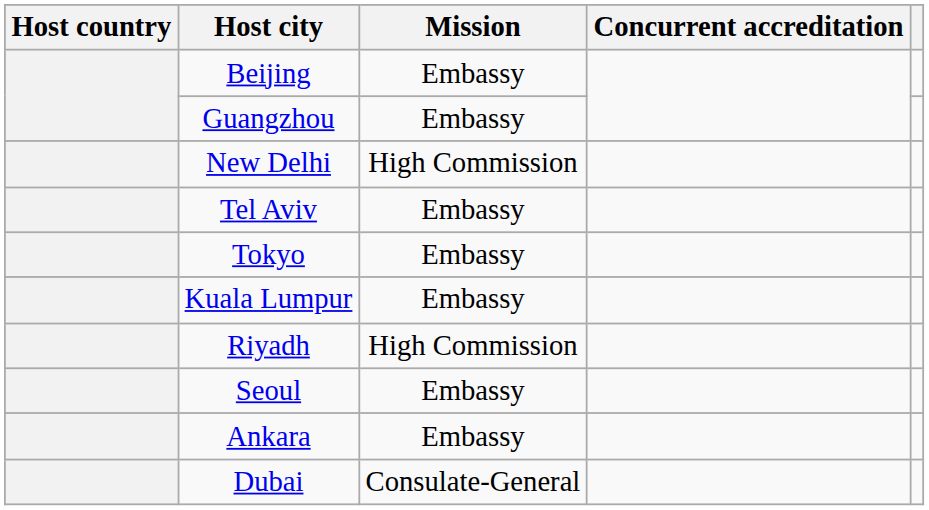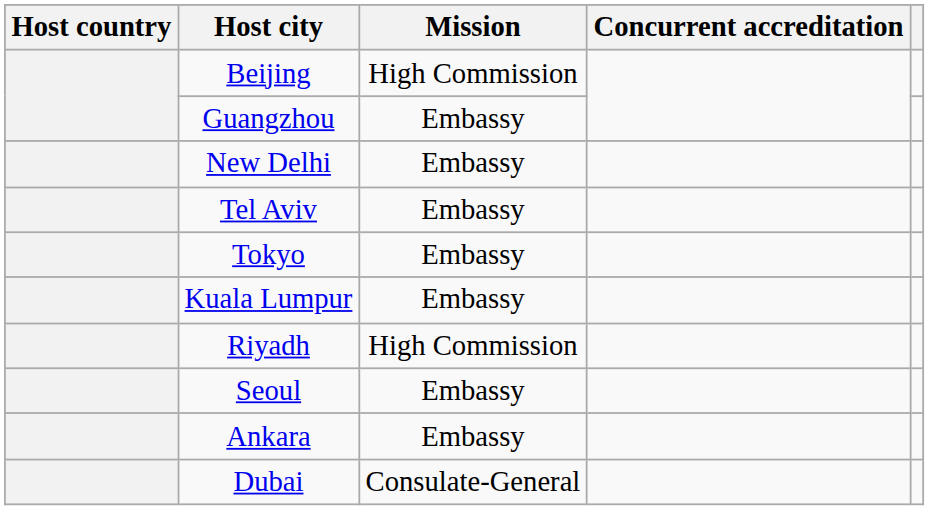 <table class="wikitable plainrowheaders" style="text-align:center;">
 <tr>
 <th scope="col">Host country</th>
 <th scope="col">Host city</th>
 <th scope="col">Mission</th>
 <th scope="col">Concurrent accreditation</th>
 <th scope="col"></th>
 </tr>
 <tr>
 <th scope="row" rowspan="2"></th>
 <td><a href='#'>Beijing</a></td>
-<td>Embassy</td>
+<td>High Commission</td>
 <td rowspan="2"></td>
 <td></td>
 </tr>
 <tr>
 <td><a href='#'>Guangzhou</a></td>
 <td>Embassy</td>
 <td></td>
 </tr>
 <tr>
 <th scope="row"></th>
 <td><a href='#'>New Delhi</a></td>
-<td>High Commission</td>
+<td>Embassy</td>
 <td></td>
 <td></td>
 </tr>
 <tr>
 <th scope="row"></th>
 <td><a href='#'>Tel Aviv</a></td>
 <td>Embassy</td>
 <td></td>
 <td></td>
 </tr>
 <tr>
 <th scope="row"></th>
 <td><a href='#'>Tokyo</a></td>
 <td>Embassy</td>
 <td></td>
 <td></td>
 </tr>
 <tr>
 <th scope="row"></th>
 <td><a href='#'>Kuala Lumpur</a></td>
 <td>Embassy</td>
 <td></td>
 <td></td>
 </tr>
 <tr>
 <th scope="row"></th>
 <td><a href='#'>Riyadh</a></td>
 <td>High Commission</td>
 <td></td>
 <td></td>
 </tr>
 <tr>
 <th scope="row"></th>
 <td><a href='#'>Seoul</a></td>
 <td>Embassy</td>
 <td></td>
 <td></td>
 </tr>
 <tr>
 <th scope="row"></th>
 <td><a href='#'>Ankara</a></td>
 <td>Embassy</td>
 <td></td>
 <td></td>
 </tr>
 <tr>
 <th scope="row"></th>
 <td><a href='#'>Dubai</a></td>
 <td>Consulate-General</td>
 <td></td>
 <td></td>
 </tr>
 </table>
